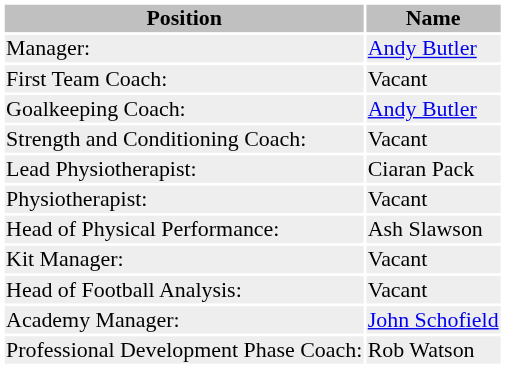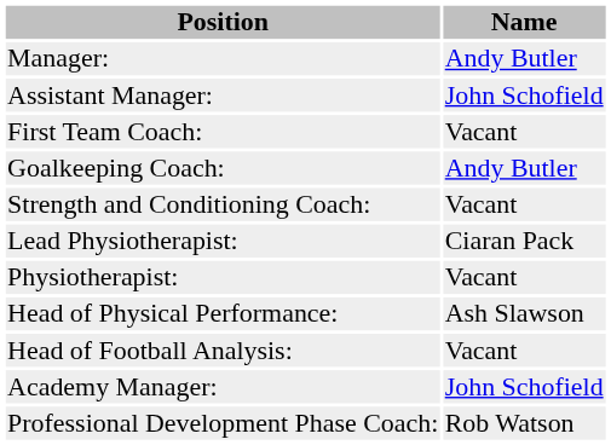 <table class="toccolours">
 <tr>
 <th style="background:silver;">Position</th>
 <th style="background:silver;">Name</th>
 </tr>
 <tr bgcolor="#eeeeee">
 <td>Manager:</td>
 <td> <a href='#'>Andy Butler</a></td>
+</tr>
+<tr bgcolor="#eeeeee">
+<td>Assistant Manager:</td>
+<td> <a href='#'>John Schofield</a></td>
 </tr>
 <tr bgcolor="#eeeeee">
 <td>First Team Coach:</td>
 <td> Vacant</td>
 </tr>
 <tr bgcolor="#eeeeee">
 <td>Goalkeeping Coach:</td>
 <td> <a href='#'>Andy Butler</a></td>
 </tr>
 <tr bgcolor="#eeeeee">
 <td>Strength and Conditioning Coach:</td>
 <td> Vacant</td>
 </tr>
 <tr bgcolor="#eeeeee">
 <td>Lead Physiotherapist:</td>
 <td> Ciaran Pack</td>
 </tr>
 <tr bgcolor="#eeeeee">
 <td>Physiotherapist:</td>
 <td> Vacant</td>
 </tr>
 <tr bgcolor="#eeeeee">
 <td>Head of Physical Performance:</td>
 <td> Ash Slawson</td>
 </tr>
 <tr bgcolor="#eeeeee">
-<td>Kit Manager:</td>
-<td> Vacant</td>
-</tr>
-<tr bgcolor="#eeeeee">
 <td>Head of Football Analysis:</td>
 <td> Vacant</td>
 </tr>
 <tr bgcolor=#eeeeee>
 <td>Academy Manager:</td>
 <td> <a href='#'>John Schofield</a></td>
 </tr>
 <tr bgcolor=#eeeeee>
 <td>Professional Development Phase Coach:</td>
 <td> Rob Watson</td>
 </tr>
 </table>
